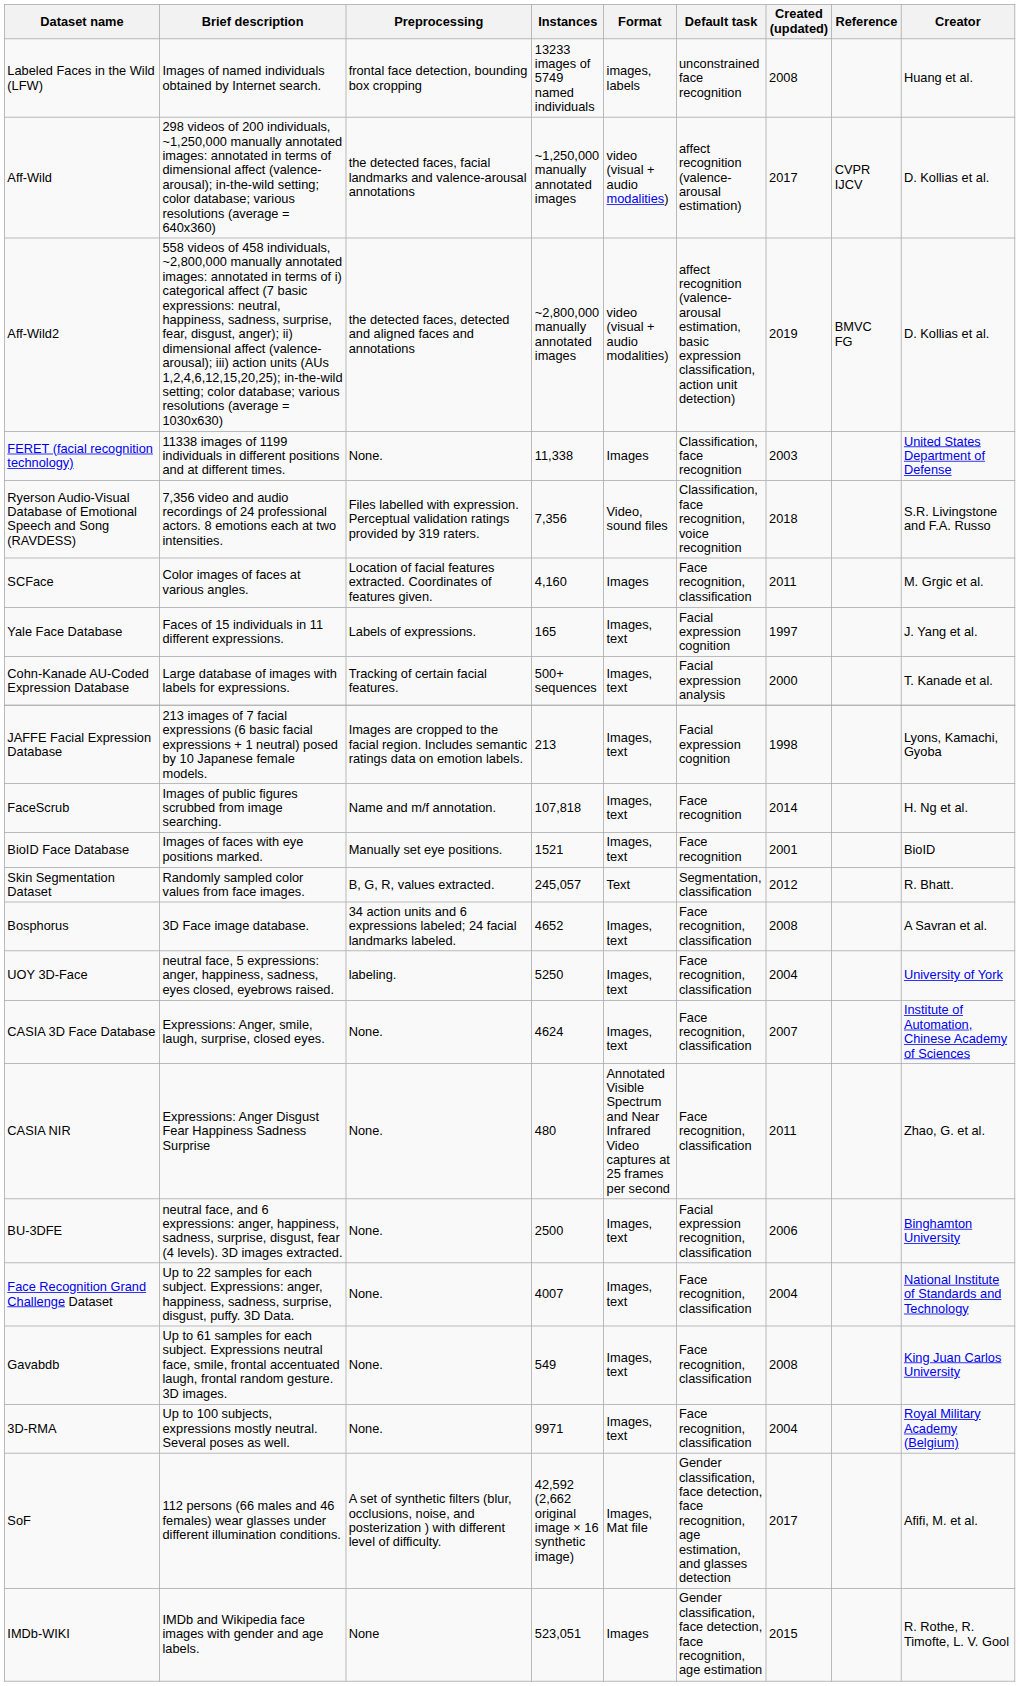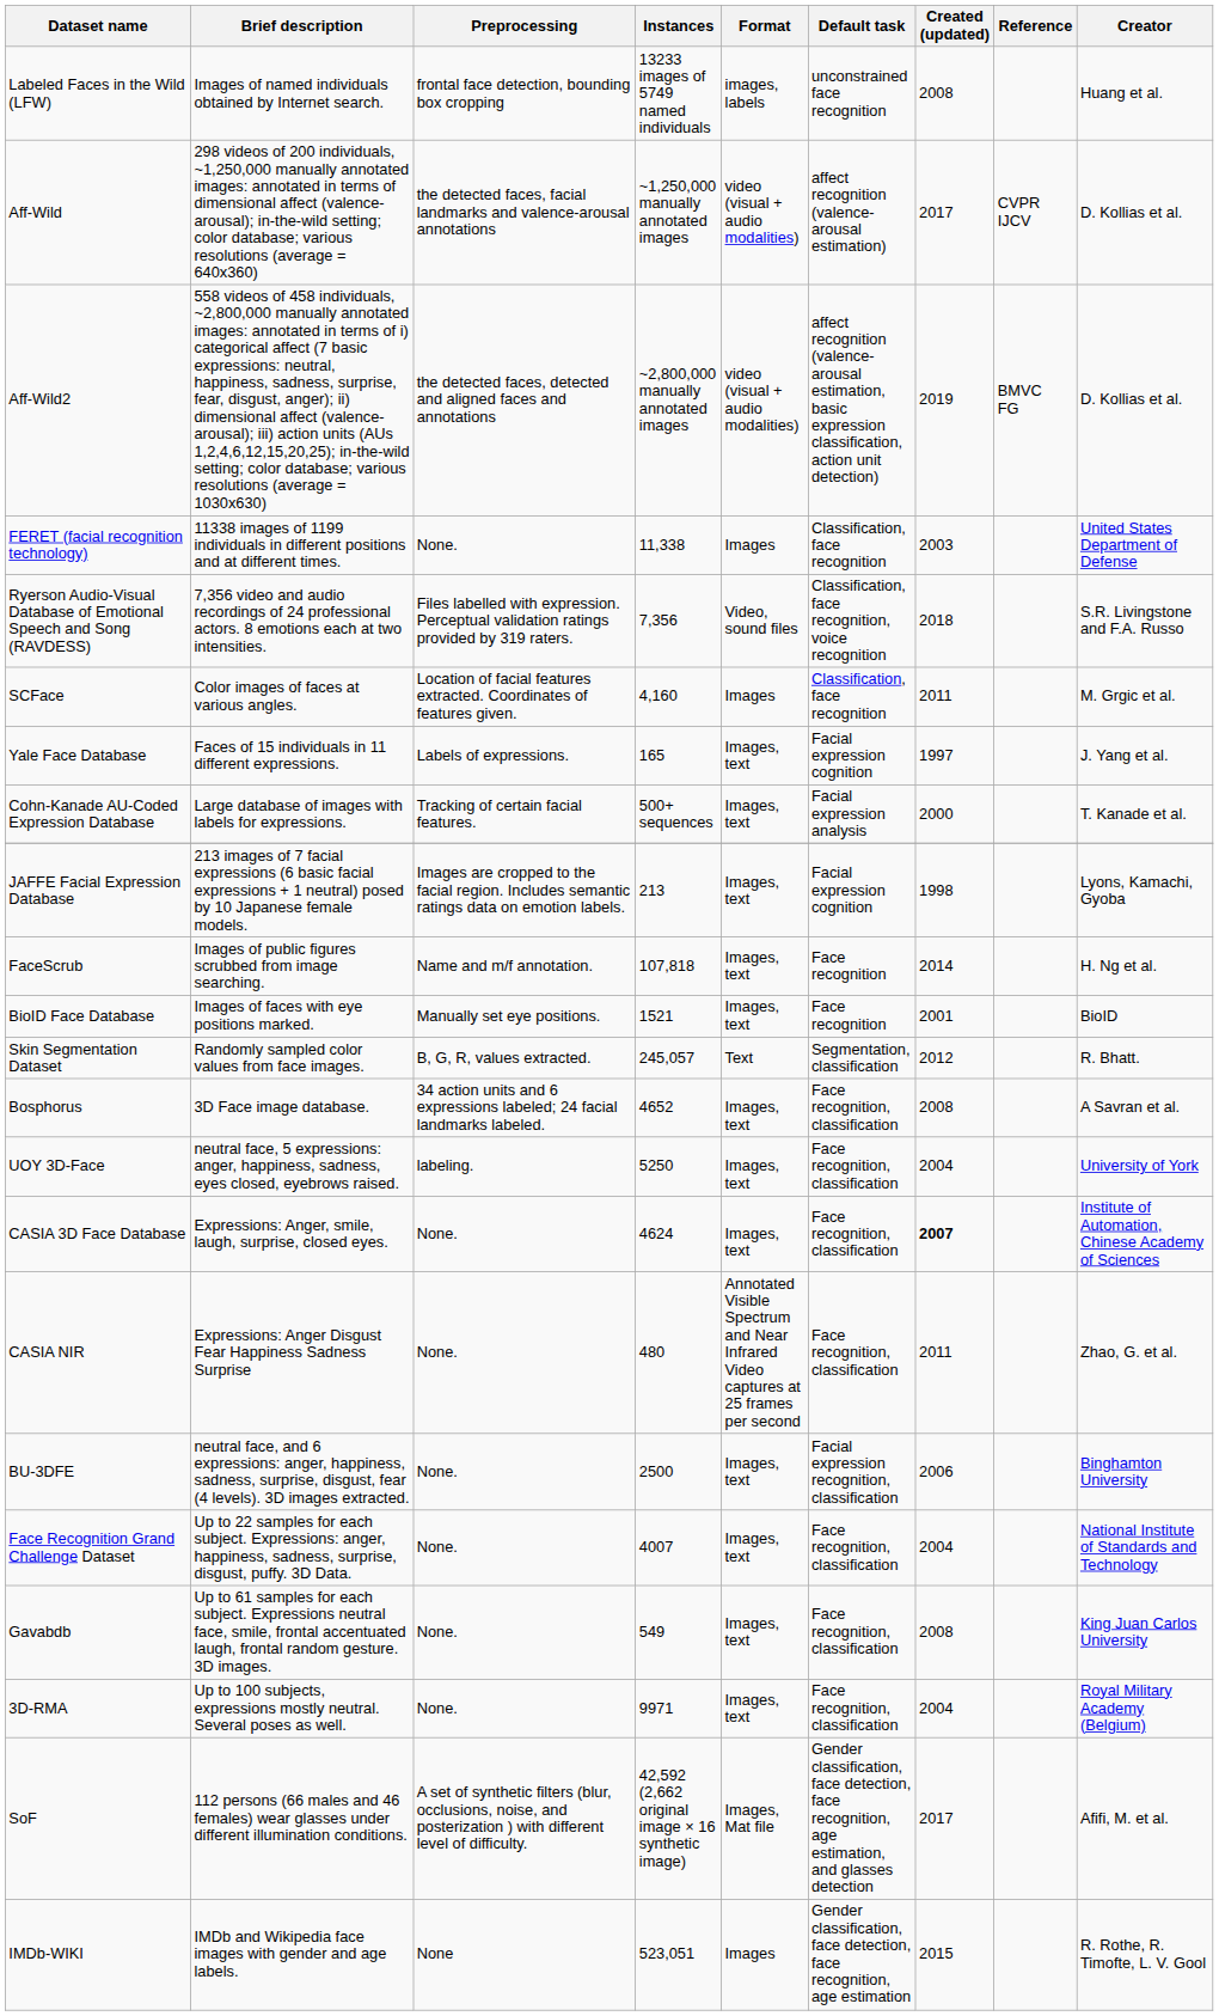 <table class="wikitable sortable" style="width: 100%">
 <tr>
 <th scope="col" style="width: 15%;">Dataset name</th>
 <th scope="col" style="width: 18%;">Brief description</th>
 <th scope="col" style="width: 18%;">Preprocessing</th>
 <th scope="col" style="width: 6%;">Instances</th>
 <th scope="col" style="width: 7%;">Format</th>
 <th scope="col" style="width: 7%;">Default task</th>
 <th scope="col" style="width: 6%;">Created (updated)</th>
 <th scope="col" style="width: 6%;">Reference</th>
 <th scope="col" style="width: 11%;">Creator</th>
 </tr>
 <tr>
 <td>Labeled Faces in the Wild (LFW)</td>
 <td>Images of named individuals obtained by Internet search.</td>
 <td>frontal face detection, bounding box cropping</td>
 <td>13233 images of 5749 named individuals</td>
 <td>images, labels</td>
 <td>unconstrained face recognition</td>
 <td>2008</td>
 <td></td>
 <td>Huang et al.</td>
 </tr>
 <tr>
 <td>Aff-Wild</td>
 <td>298 videos of 200 individuals, ~1,250,000 manually annotated images: annotated in terms of dimensional affect (valence-arousal); in-the-wild setting; color database; various resolutions (average = 640x360)</td>
 <td>the detected faces, facial landmarks and valence-arousal annotations</td>
 <td>~1,250,000 manually annotated images</td>
 <td>video (visual + audio <a href='#'>modalities</a>)</td>
 <td>affect recognition (valence-arousal estimation)</td>
 <td>2017</td>
 <td>CVPR<br>IJCV</td>
 <td>D. Kollias et al.</td>
 </tr>
 <tr>
 <td>Aff-Wild2</td>
 <td>558 videos of 458 individuals, ~2,800,000 manually annotated images: annotated in terms of i) categorical affect (7 basic expressions: neutral, happiness, sadness, surprise, fear, disgust, anger); ii) dimensional affect (valence-arousal); iii) action units (AUs 1,2,4,6,12,15,20,25); in-the-wild setting; color database; various resolutions (average = 1030x630)</td>
 <td>the detected faces, detected and aligned faces and annotations</td>
 <td>~2,800,000 manually annotated images</td>
 <td>video (visual + audio modalities)</td>
 <td>affect recognition (valence-arousal estimation, basic expression classification, action unit detection)</td>
 <td>2019</td>
 <td>BMVC<br>FG</td>
 <td>D. Kollias et al.</td>
 </tr>
 <tr>
 <td><a href='#'>FERET (facial recognition technology)</a></td>
 <td>11338 images of 1199 individuals in different positions and at different times.</td>
 <td>None.</td>
 <td>11,338</td>
 <td>Images</td>
 <td>Classification, face recognition</td>
 <td>2003</td>
 <td></td>
 <td><a href='#'>United States Department of Defense</a></td>
 </tr>
 <tr>
 <td>Ryerson Audio-Visual Database of Emotional Speech and Song (RAVDESS)</td>
 <td>7,356 video and audio recordings of 24 professional actors. 8 emotions each at two intensities.</td>
 <td>Files labelled with expression. Perceptual validation ratings provided by 319 raters.</td>
 <td>7,356</td>
 <td>Video, sound files</td>
 <td>Classification, face recognition, voice recognition</td>
 <td>2018</td>
 <td></td>
 <td>S.R. Livingstone and F.A. Russo</td>
 </tr>
 <tr>
 <td>SCFace</td>
 <td>Color images of faces at various angles.</td>
 <td>Location of facial features extracted. Coordinates of features given.</td>
 <td>4,160</td>
 <td>Images</td>
-<td>Face recognition, classification</td>
+<td><a href='#'>Classification</a>, face recognition</td>
 <td>2011</td>
 <td></td>
 <td>M. Grgic et al.</td>
 </tr>
 <tr>
 <td>Yale Face Database</td>
 <td>Faces of 15 individuals in 11 different expressions.</td>
 <td>Labels of expressions.</td>
 <td>165</td>
 <td>Images, text</td>
 <td>Facial expression cognition</td>
 <td>1997</td>
 <td></td>
 <td>J. Yang et al.</td>
 </tr>
 <tr>
 <td>Cohn-Kanade AU-Coded Expression Database</td>
 <td>Large database of images with labels for expressions.</td>
 <td>Tracking of certain facial features.</td>
 <td>500+ sequences</td>
 <td>Images, text</td>
 <td>Facial expression analysis</td>
 <td>2000</td>
 <td></td>
 <td>T. Kanade et al.</td>
 </tr>
 <tr>
 </tr>
 <tr>
 <td>JAFFE Facial Expression Database</td>
 <td>213 images of 7 facial expressions (6 basic facial expressions + 1 neutral) posed by 10 Japanese female models.</td>
 <td>Images are cropped to the facial region. Includes semantic ratings data on emotion labels.</td>
 <td>213</td>
 <td>Images, text</td>
 <td>Facial expression cognition</td>
 <td>1998</td>
 <td></td>
 <td>Lyons, Kamachi, Gyoba</td>
 </tr>
 <tr>
 <td>FaceScrub</td>
 <td>Images of public figures scrubbed from image searching.</td>
 <td>Name and m/f annotation.</td>
 <td>107,818</td>
 <td>Images, text</td>
 <td>Face recognition</td>
 <td>2014</td>
 <td></td>
 <td>H. Ng et al.</td>
 </tr>
 <tr>
 <td>BioID Face Database</td>
 <td>Images of faces with eye positions marked.</td>
 <td>Manually set eye positions.</td>
 <td>1521</td>
 <td>Images, text</td>
 <td>Face recognition</td>
 <td>2001</td>
 <td></td>
 <td>BioID</td>
 </tr>
 <tr>
 <td>Skin Segmentation Dataset</td>
 <td>Randomly sampled color values from face images.</td>
 <td>B, G, R, values extracted.</td>
 <td>245,057</td>
 <td>Text</td>
 <td>Segmentation, classification</td>
 <td>2012</td>
 <td></td>
 <td>R. Bhatt.</td>
 </tr>
 <tr>
 <td>Bosphorus</td>
 <td>3D Face image database.</td>
 <td>34 action units and 6 expressions labeled; 24 facial landmarks labeled.</td>
 <td>4652</td>
 <td><br>Images, text</td>
 <td>Face recognition, classification</td>
 <td>2008</td>
 <td></td>
 <td>A Savran et al.</td>
 </tr>
 <tr>
 <td>UOY 3D-Face</td>
 <td>neutral face, 5 expressions: anger, happiness, sadness, eyes closed, eyebrows raised.</td>
 <td>labeling.</td>
 <td>5250</td>
 <td><br>Images, text</td>
 <td>Face recognition, classification</td>
 <td>2004</td>
 <td></td>
 <td><a href='#'>University of York</a></td>
 </tr>
 <tr>
 <td>CASIA 3D Face Database</td>
 <td>Expressions: Anger, smile, laugh, surprise, closed eyes.</td>
 <td>None.</td>
 <td>4624</td>
 <td><br>Images, text</td>
 <td>Face recognition, classification</td>
-<td>2007</td>
+<td><strong>2007</strong></td>
 <td></td>
 <td><a href='#'>Institute of Automation, Chinese Academy of Sciences</a></td>
 </tr>
 <tr>
 <td>CASIA NIR</td>
 <td>Expressions: Anger Disgust Fear Happiness Sadness Surprise</td>
 <td>None.</td>
 <td>480</td>
 <td>Annotated Visible Spectrum and Near Infrared Video captures at 25 frames per second</td>
 <td>Face recognition, classification</td>
 <td>2011</td>
 <td></td>
 <td>Zhao, G. et al.</td>
 </tr>
 <tr>
 <td>BU-3DFE</td>
 <td>neutral face, and 6 expressions: anger, happiness, sadness, surprise, disgust, fear (4 levels). 3D images extracted.</td>
 <td>None.</td>
 <td>2500</td>
 <td>Images, text</td>
 <td>Facial expression recognition, classification</td>
 <td>2006</td>
 <td></td>
 <td><a href='#'>Binghamton University</a></td>
 </tr>
 <tr>
 <td><a href='#'>Face Recognition Grand Challenge</a> Dataset</td>
 <td>Up to 22 samples for each subject. Expressions: anger, happiness, sadness, surprise, disgust, puffy. 3D Data.</td>
 <td>None.</td>
 <td>4007</td>
 <td>Images, text</td>
 <td>Face recognition, classification</td>
 <td>2004</td>
 <td></td>
 <td><a href='#'>National Institute of Standards and Technology</a></td>
 </tr>
 <tr>
 <td>Gavabdb</td>
 <td>Up to 61 samples for each subject. Expressions neutral face, smile, frontal accentuated laugh, frontal random gesture. 3D images.</td>
 <td>None.</td>
 <td>549</td>
 <td>Images, text</td>
 <td>Face recognition, classification</td>
 <td>2008</td>
 <td></td>
 <td><a href='#'>King Juan Carlos University</a></td>
 </tr>
 <tr>
 <td>3D-RMA</td>
 <td>Up to 100 subjects, expressions mostly neutral. Several poses as well.</td>
 <td>None.</td>
 <td>9971</td>
 <td>Images, text</td>
 <td>Face recognition, classification</td>
 <td>2004</td>
 <td></td>
 <td><a href='#'>Royal Military Academy (Belgium)</a></td>
 </tr>
 <tr>
 <td>SoF</td>
 <td>112 persons (66 males and 46 females) wear glasses under different illumination conditions.</td>
 <td>A set of synthetic filters (blur, occlusions, noise, and posterization ) with different level of difficulty.</td>
 <td>42,592 (2,662 original image × 16 synthetic image)</td>
 <td>Images, Mat file</td>
 <td>Gender classification, face detection, face recognition, age estimation, and glasses detection</td>
 <td>2017</td>
 <td></td>
 <td>Afifi, M. et al.</td>
 </tr>
 <tr>
 <td>IMDb-WIKI</td>
 <td>IMDb and Wikipedia face images with gender and age labels.</td>
 <td>None</td>
 <td>523,051</td>
 <td>Images</td>
 <td>Gender classification, face detection, face recognition, age estimation</td>
 <td>2015</td>
 <td></td>
 <td>R. Rothe, R. Timofte, L. V. Gool</td>
 </tr>
 </table>
